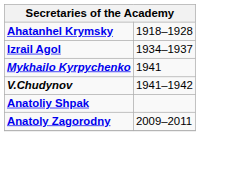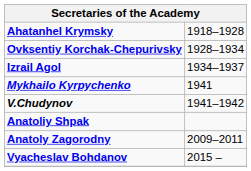 <table class="wikitable">
 <tr>
 <th colspan=2>Secretaries of the Academy</th>
 </tr>
 <tr>
 <td><strong><a href='#'>Ahatanhel Krymsky</a></strong></td>
 <td>1918–1928</td>
+</tr>
+<tr>
+<td><strong><a href='#'>Ovksentiy Korchak-Chepurivsky</a></strong></td>
+<td>1928–1934</td>
 </tr>
 <tr>
 <td><strong><a href='#'>Izrail Agol</a></strong></td>
 <td>1934–1937</td>
 </tr>
 <tr>
 <td><strong><em><a href='#'>Mykhailo Kyrpychenko</a></em></strong></td>
 <td>1941</td>
 </tr>
 <tr>
 <td><strong><em>V.Chudynov</em></strong></td>
 <td>1941–1942</td>
 </tr>
 <tr>
 <td><strong><a href='#'>Anatoliy Shpak</a></strong></td>
 <td></td>
 </tr>
 <tr>
 <td><strong><a href='#'>Anatoly Zagorodny</a></strong></td>
 <td>2009–2011</td>
 </tr>
 <tr>
+<td><strong><a href='#'>Vyacheslav Bohdanov</a></strong></td>
+<td>2015 –</td>
+</tr>
+<tr>
 </tr>
 </table>
